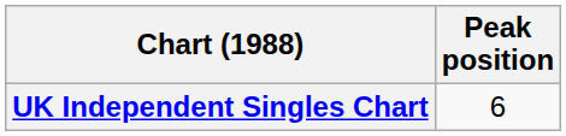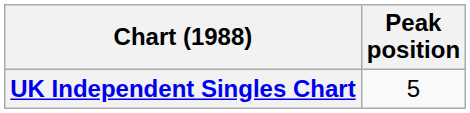 <table class="wikitable plainrowheaders" style="text-align:center">
 <tr>
 <th>Chart (1988)</th>
 <th>Peak<br>position</th>
 </tr>
 <tr>
 <th scope="row"><a href='#'>UK Independent Singles Chart</a></th>
-<td style="text-align:center;">6</td>
+<td style="text-align:center;">5</td>
 </tr>
 </table>
